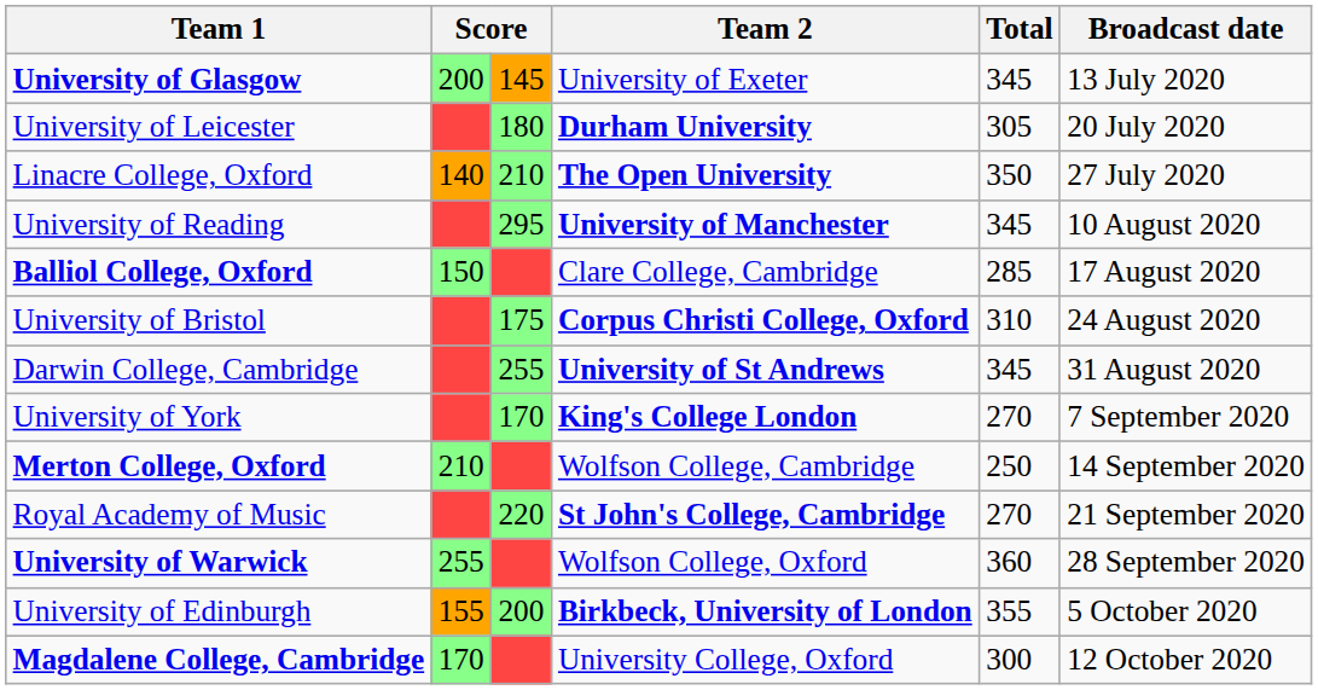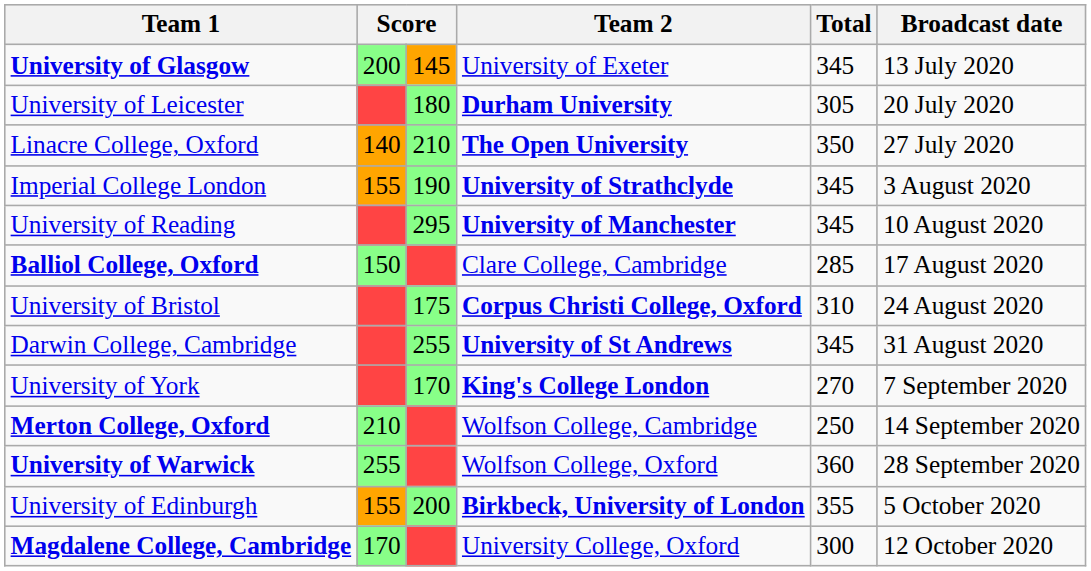 <table class="wikitable">
 <tr>
 <th>Team 1</th>
 <th colspan="2">Score</th>
 <th>Team 2</th>
 <th>Total</th>
 <th>Broadcast date</th>
 </tr>
 <tr>
 <td><strong><a href='#'>University of Glasgow</a></strong></td>
 <td style="background:#88ff88">200</td>
 <td style="background:orange">145</td>
 <td><a href='#'>University of Exeter</a></td>
 <td>345</td>
 <td>13 July 2020</td>
 </tr>
 <tr>
 <td><a href='#'>University of Leicester</a></td>
 <td style="background:#f44;"></td>
 <td style="background:#88ff88">180</td>
 <td><strong><a href='#'>Durham University</a></strong></td>
 <td>305</td>
 <td>20 July 2020</td>
 </tr>
 <tr>
 <td><a href='#'>Linacre College, Oxford</a></td>
 <td style="background:orange">140</td>
 <td style="background:#88ff88">210</td>
 <td><strong><a href='#'>The Open University</a></strong></td>
 <td>350</td>
 <td>27 July 2020</td>
+</tr>
+<tr>
+<td><a href='#'>Imperial College London</a></td>
+<td style="background:orange">155</td>
+<td style="background:#88ff88">190</td>
+<td><strong><a href='#'>University of Strathclyde</a></strong></td>
+<td>345</td>
+<td>3 August 2020</td>
 </tr>
 <tr>
 <td><a href='#'>University of Reading</a></td>
 <td style="background:#f44;"></td>
 <td style="background:#88ff88">295</td>
 <td><strong><a href='#'>University of Manchester</a></strong></td>
 <td>345</td>
 <td>10 August 2020</td>
 </tr>
 <tr>
 <td><strong><a href='#'>Balliol College, Oxford</a></strong></td>
 <td style="background:#88ff88">150</td>
 <td style="background:#f44;"></td>
 <td><a href='#'>Clare College, Cambridge</a></td>
 <td>285</td>
 <td>17 August 2020</td>
 </tr>
 <tr>
 <td><a href='#'>University of Bristol</a></td>
 <td style="background:#f44;"></td>
 <td style="background:#88ff88">175</td>
 <td><strong><a href='#'>Corpus Christi College, Oxford</a></strong></td>
 <td>310</td>
 <td>24 August 2020</td>
 </tr>
 <tr>
 <td><a href='#'>Darwin College, Cambridge</a></td>
 <td style="background:#f44;"></td>
 <td style="background:#88ff88">255</td>
 <td><strong><a href='#'>University of St Andrews</a></strong></td>
 <td>345</td>
 <td>31 August 2020</td>
 </tr>
 <tr>
 <td><a href='#'>University of York</a></td>
 <td style="background:#f44;"></td>
 <td style="background:#88ff88">170</td>
 <td><strong><a href='#'>King's College London</a></strong></td>
 <td>270</td>
 <td>7 September 2020</td>
 </tr>
 <tr>
 <td><strong><a href='#'>Merton College, Oxford</a></strong></td>
 <td style="background:#88ff88">210</td>
 <td style="background:#f44;"></td>
 <td><a href='#'>Wolfson College, Cambridge</a></td>
 <td>250</td>
 <td>14 September 2020</td>
 </tr>
 <tr>
-<td><a href='#'>Royal Academy of Music</a></td>
-<td style="background:#f44;"></td>
-<td style="background:#88ff88">220</td>
-<td><strong><a href='#'>St John's College, Cambridge</a></strong></td>
-<td>270</td>
-<td>21 September 2020</td>
-</tr>
-<tr>
 <td><strong><a href='#'>University of Warwick</a></strong></td>
 <td style="background:#88ff88">255</td>
 <td style="background:#f44;"></td>
 <td><a href='#'>Wolfson College, Oxford</a></td>
 <td>360</td>
 <td>28 September 2020</td>
 </tr>
 <tr>
 <td><a href='#'>University of Edinburgh</a></td>
 <td style="background:orange">155</td>
 <td style="background:#88ff88">200</td>
 <td><strong><a href='#'>Birkbeck, University of London</a></strong></td>
 <td>355</td>
 <td>5 October 2020</td>
 </tr>
 <tr>
 <td><strong><a href='#'>Magdalene College, Cambridge</a></strong></td>
 <td style="background:#88ff88">170</td>
 <td style="background:#f44;"></td>
 <td><a href='#'>University College, Oxford</a></td>
 <td>300</td>
 <td>12 October 2020</td>
 </tr>
 </table>
